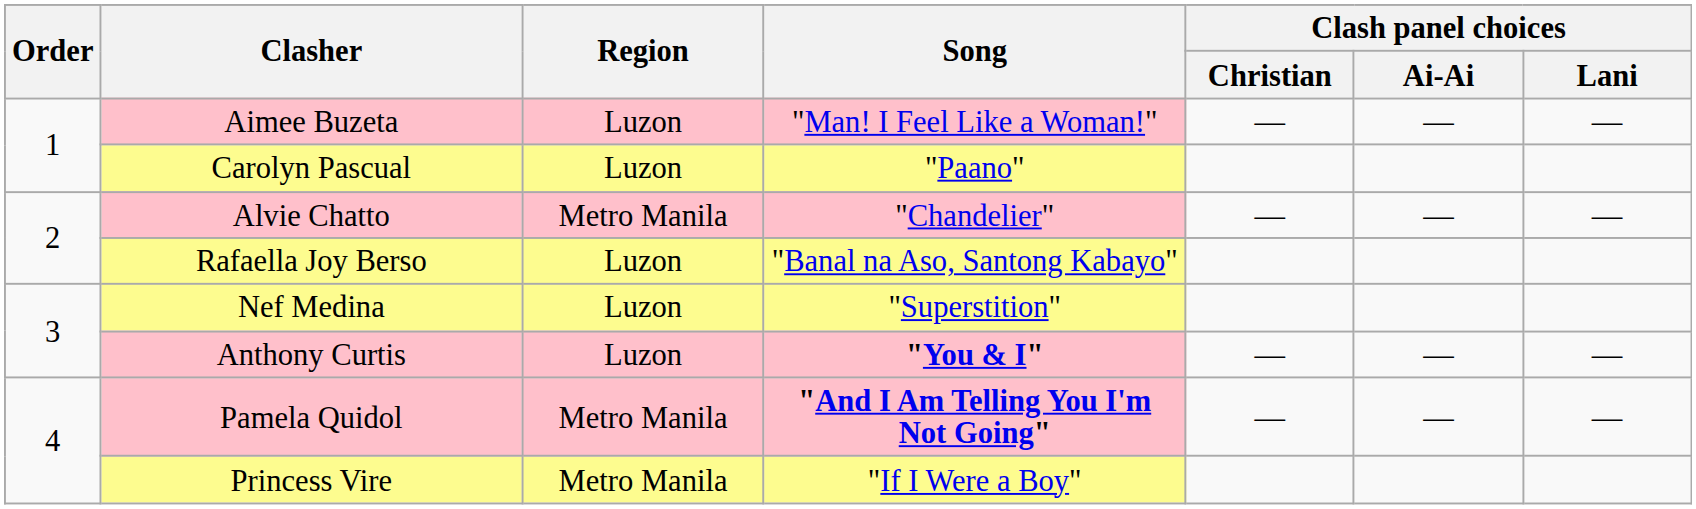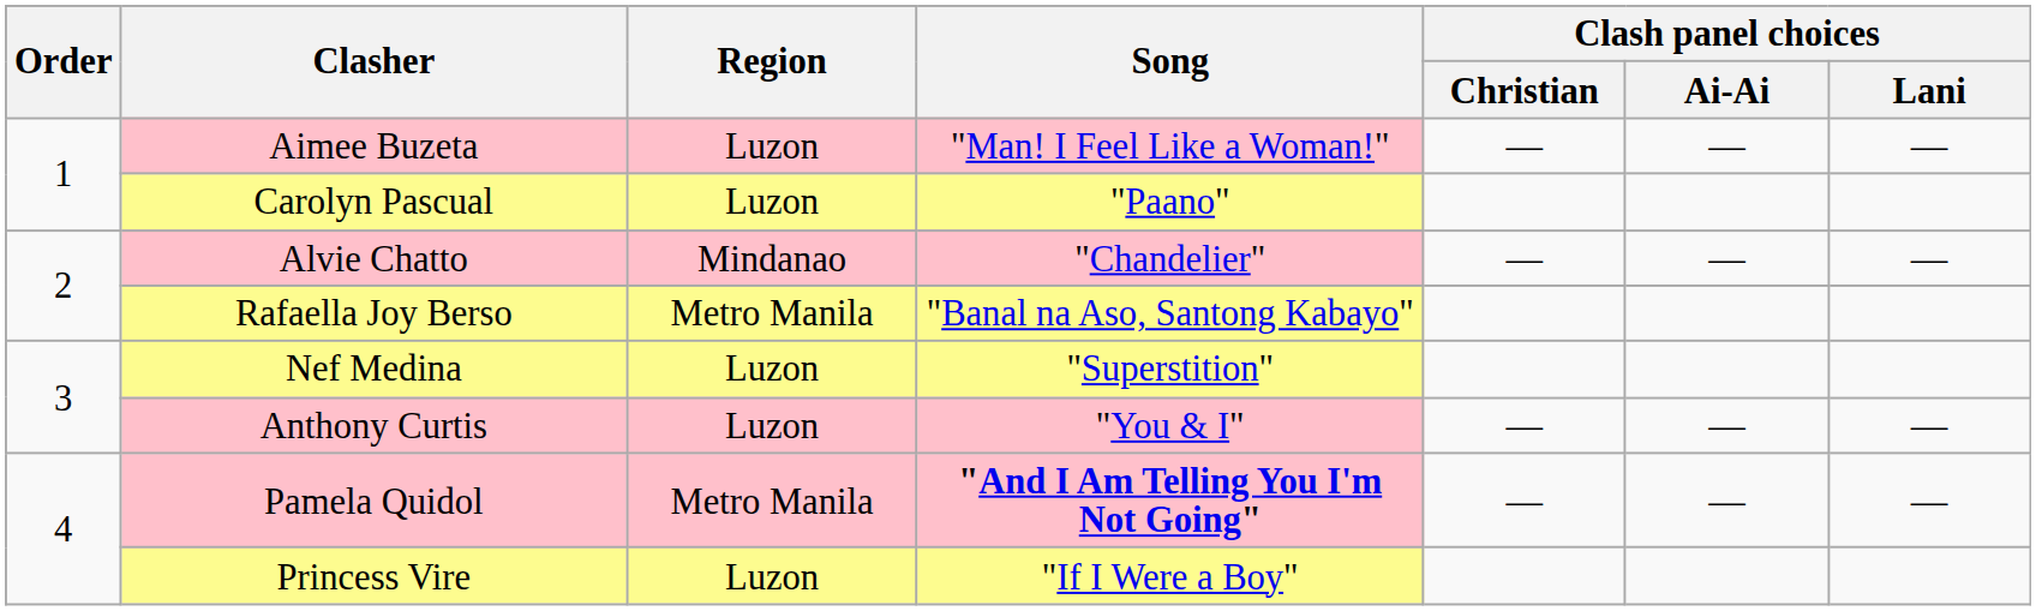 <table class="wikitable" style="text-align:center; line-height:17px; width:100%;">
 <tr>
 <th rowspan="2" width="5%">Order</th>
 <th rowspan="2" width="25%">Clasher</th>
 <th rowspan="2">Region</th>
 <th rowspan="2" width="25%">Song</th>
 <th colspan="3" width="30%">Clash panel choices</th>
 </tr>
 <tr>
 <th width="10%">Christian</th>
 <th width="10%">Ai-Ai</th>
 <th width="10%">Lani</th>
 </tr>
 <tr>
 <td rowspan="2">1</td>
 <td style="background:pink;">Aimee Buzeta</td>
 <td style="background:pink;">Luzon</td>
 <td style="background:pink;">"<a href='#'>Man! I Feel Like a Woman!</a>"</td>
 <td>—</td>
 <td>—</td>
 <td>—</td>
 </tr>
 <tr>
 <td style="background:#fdfc8f;">Carolyn Pascual</td>
 <td style="background:#fdfc8f;">Luzon</td>
 <td style="background:#fdfc8f;">"<a href='#'>Paano</a>"</td>
 <td><strong></strong></td>
 <td><strong></strong></td>
 <td><strong></strong></td>
 </tr>
 <tr>
 <td rowspan="2">2</td>
 <td style="background:pink;">Alvie Chatto</td>
-<td style="background:pink;">Metro Manila</td>
+<td style="background:pink;">Mindanao</td>
 <td style="background:pink;">"<a href='#'>Chandelier</a>"</td>
 <td>—</td>
 <td>—</td>
 <td>—</td>
 </tr>
 <tr>
 <td style="background:#fdfc8f;">Rafaella Joy Berso</td>
-<td style="background:#fdfc8f;">Luzon</td>
+<td style="background:#fdfc8f;">Metro Manila</td>
 <td style="background:#fdfc8f;">"<a href='#'>Banal na Aso, Santong Kabayo</a>"</td>
 <td><strong></strong></td>
 <td><strong></strong></td>
 <td><strong></strong></td>
 </tr>
 <tr>
 <td rowspan="2">3</td>
 <td style="background:#fdfc8f;">Nef Medina</td>
 <td style="background:#fdfc8f;">Luzon</td>
 <td style="background:#fdfc8f;">"<a href='#'>Superstition</a>"</td>
 <td><strong></strong></td>
 <td><strong></strong></td>
 <td><strong></strong></td>
 </tr>
 <tr>
 <td style="background:pink;">Anthony Curtis</td>
 <td style="background:pink;">Luzon</td>
-<td style="background:pink;"><strong>"<a href='#'>You & I</a>"</strong></td>
+<td style="background:pink;">"<a href='#'>You & I</a>"</td>
 <td>—</td>
 <td>—</td>
 <td>—</td>
 </tr>
 <tr>
 <td rowspan="2">4</td>
 <td style="background:pink;">Pamela Quidol</td>
 <td style="background:pink;">Metro Manila</td>
 <td style="background:pink;"><strong>"<a href='#'>And I Am Telling You I'm Not Going</a>"</strong></td>
 <td>—</td>
 <td>—</td>
 <td>—</td>
 </tr>
 <tr>
 <td style="background:#fdfc8f;">Princess Vire</td>
-<td style="background:#fdfc8f;">Metro Manila</td>
+<td style="background:#fdfc8f;">Luzon</td>
 <td style="background:#fdfc8f;">"<a href='#'>If I Were a Boy</a>"</td>
 <td><strong></strong></td>
 <td><strong></strong></td>
 <td><strong></strong></td>
 </tr>
 </table>
